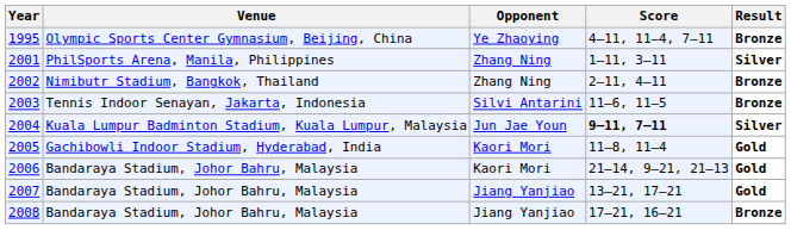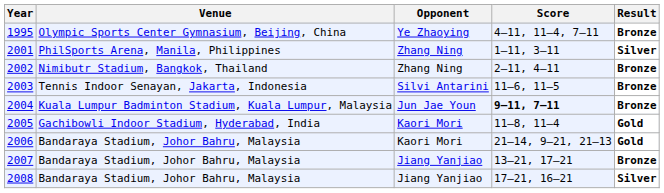 <table class="sortable wikitable" style="font-size: 90%;">
 <tr>
 <th>Year</th>
 <th>Venue</th>
 <th>Opponent</th>
 <th>Score</th>
 <th>Result</th>
 </tr>
 <tr style="background:#ECF2FF">
 <td align="center"><a href='#'>1995</a></td>
 <td align="left"><a href='#'>Olympic Sports Center Gymnasium</a>, <a href='#'>Beijing</a>, China</td>
 <td align="left"> <a href='#'>Ye Zhaoying</a></td>
 <td align="left">4–11, 11–4, 7–11</td>
 <td style="text-align:left; background:white"> <strong>Bronze</strong></td>
 </tr>
 <tr style="background:#ECF2FF">
 <td align="center"><a href='#'>2001</a></td>
 <td align="left"><a href='#'>PhilSports Arena</a>, <a href='#'>Manila</a>, Philippines</td>
 <td align="left"> <a href='#'>Zhang Ning</a></td>
 <td align="left">1–11, 3–11</td>
 <td style="text-align:left; background:white"> <strong>Silver</strong></td>
 </tr>
 <tr style="background:#ECF2FF">
 <td align="center"><a href='#'>2002</a></td>
 <td align="left"><a href='#'>Nimibutr Stadium</a>, <a href='#'>Bangkok</a>, Thailand</td>
 <td align="left"> Zhang Ning</td>
 <td align="left">2–11, 4–11</td>
 <td style="text-align:left; background:white"> <strong>Bronze</strong></td>
 </tr>
 <tr style="background:#ECF2FF">
 <td align="center"><a href='#'>2003</a></td>
 <td align="left">Tennis Indoor Senayan, <a href='#'>Jakarta</a>, Indonesia</td>
 <td align="left"> <a href='#'>Silvi Antarini</a></td>
 <td align="left">11–6, 11–5</td>
 <td style="text-align:left; background:white"> <strong>Bronze</strong></td>
 </tr>
 <tr style="background:#ECF2FF">
 <td align="center"><a href='#'>2004</a></td>
 <td align="left"><a href='#'>Kuala Lumpur Badminton Stadium</a>, <a href='#'>Kuala Lumpur</a>, Malaysia</td>
 <td align="left"> <a href='#'>Jun Jae Youn</a></td>
 <td align="left"><strong>9–11, 7–11</strong></td>
-<td style="text-align:left; background:white"> <strong>Silver</strong></td>
+<td style="text-align:left; background:white"> <strong>Bronze</strong></td>
 </tr>
 <tr style="background:#ECF2FF">
 <td align="center"><a href='#'>2005</a></td>
 <td align="left"><a href='#'>Gachibowli Indoor Stadium</a>, <a href='#'>Hyderabad</a>, India</td>
 <td align="left"> <a href='#'>Kaori Mori</a></td>
 <td align="left">11–8, 11–4</td>
 <td style="text-align:left; background:white"> <strong>Gold</strong></td>
 </tr>
 <tr style="background:#ECF2FF">
 <td align="center"><a href='#'>2006</a></td>
 <td align="left">Bandaraya Stadium, <a href='#'>Johor Bahru</a>, Malaysia</td>
 <td align="left"> Kaori Mori</td>
 <td align="left">21–14, 9–21, 21–13</td>
 <td style="text-align:left; background:white"> <strong>Gold</strong></td>
 </tr>
 <tr style="background:#ECF2FF">
 <td align="center"><a href='#'>2007</a></td>
 <td align="left">Bandaraya Stadium, Johor Bahru, Malaysia</td>
 <td align="left"> <a href='#'>Jiang Yanjiao</a></td>
 <td align="left">13–21, 17–21</td>
-<td style="text-align:left; background:white"> <strong>Gold</strong></td>
+<td style="text-align:left; background:white"> <strong>Bronze</strong></td>
 </tr>
 <tr style="background:#ECF2FF">
 <td align="center"><a href='#'>2008</a></td>
 <td align="left">Bandaraya Stadium, Johor Bahru, Malaysia</td>
 <td align="left"> Jiang Yanjiao</td>
 <td align="left">17–21, 16–21</td>
-<td style="text-align:left; background:white"> <strong>Bronze</strong></td>
+<td style="text-align:left; background:white"> <strong>Silver</strong></td>
 </tr>
 </table>
